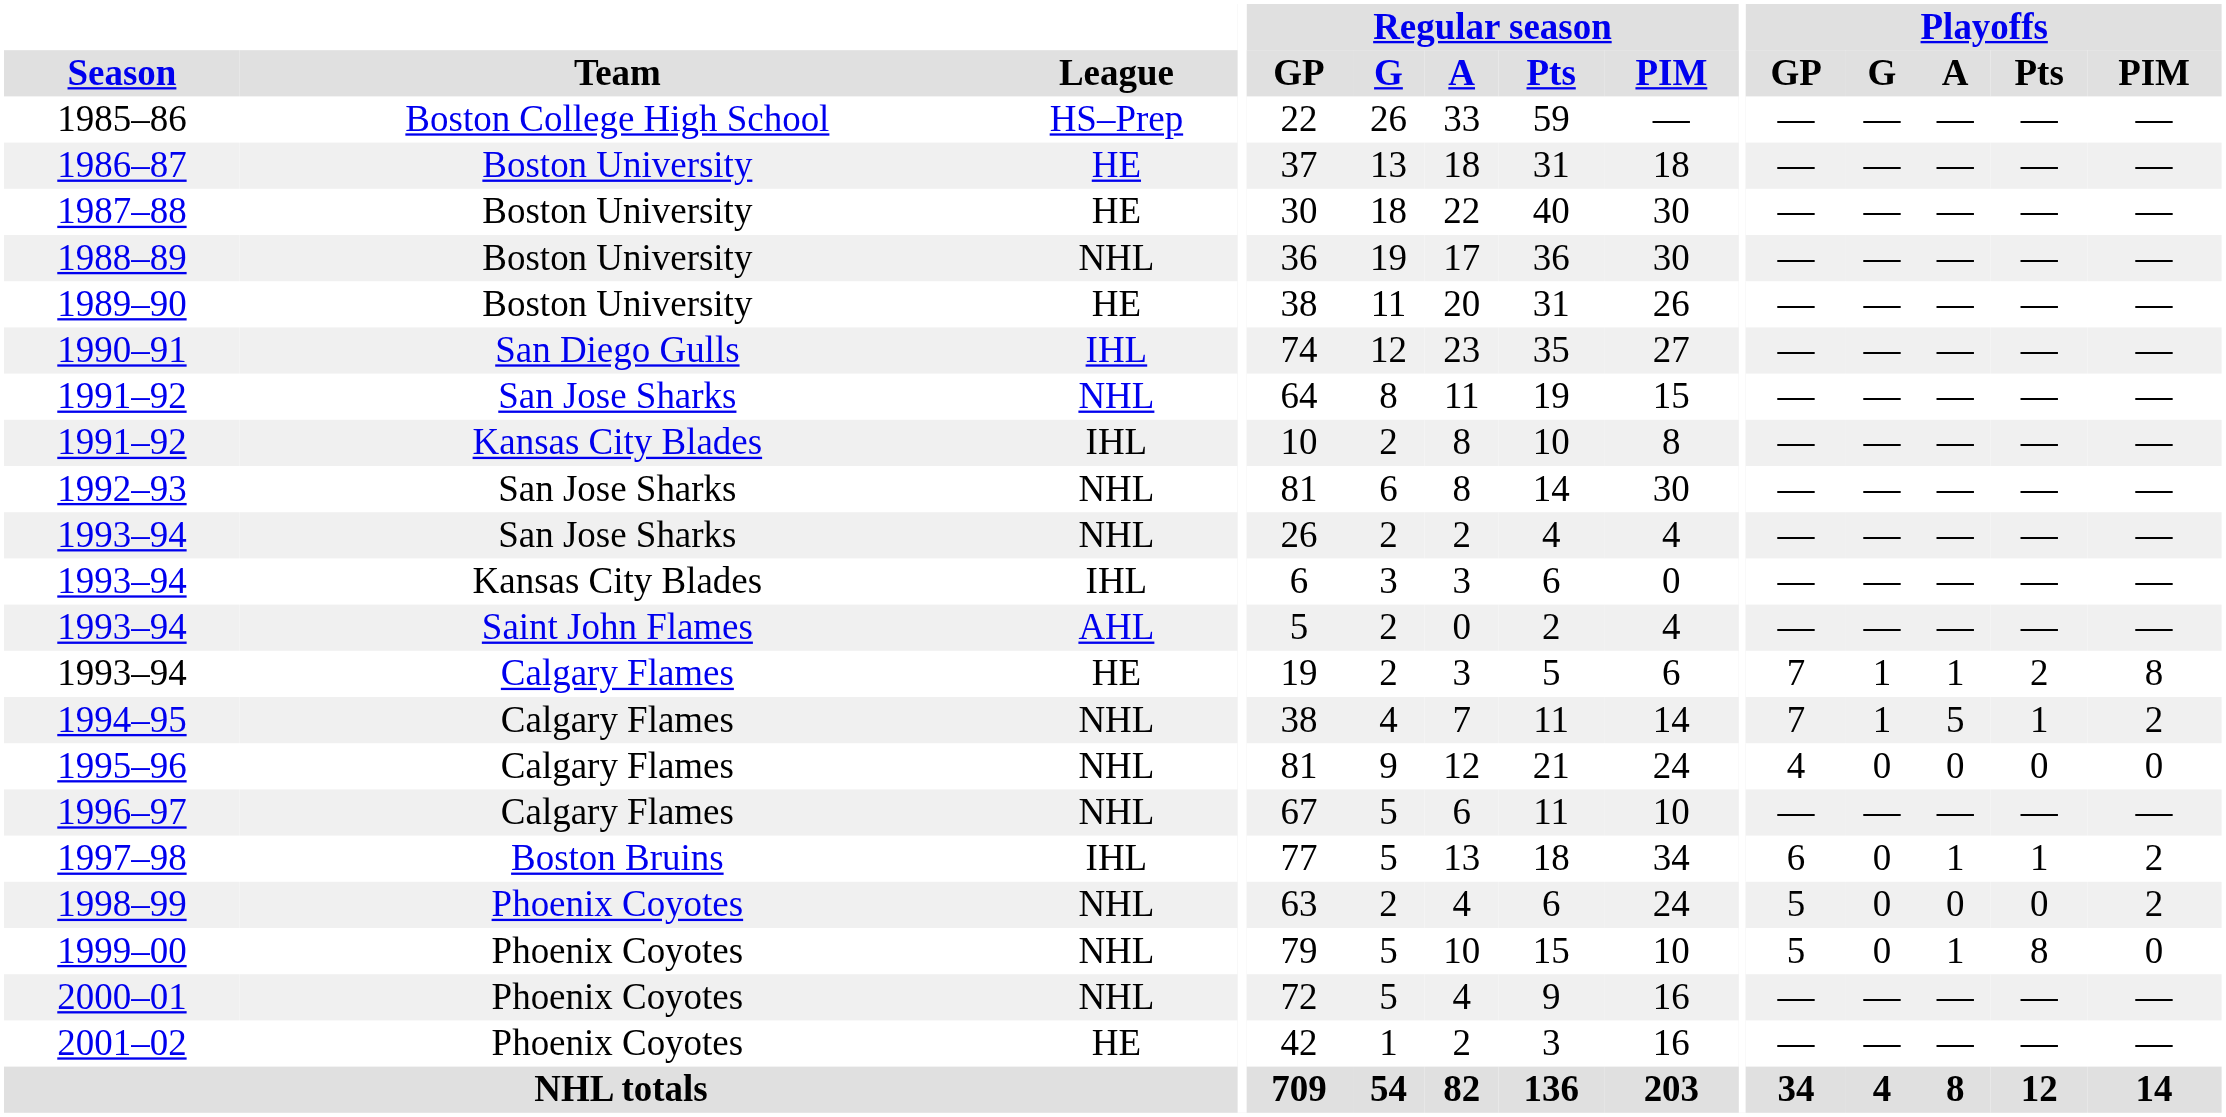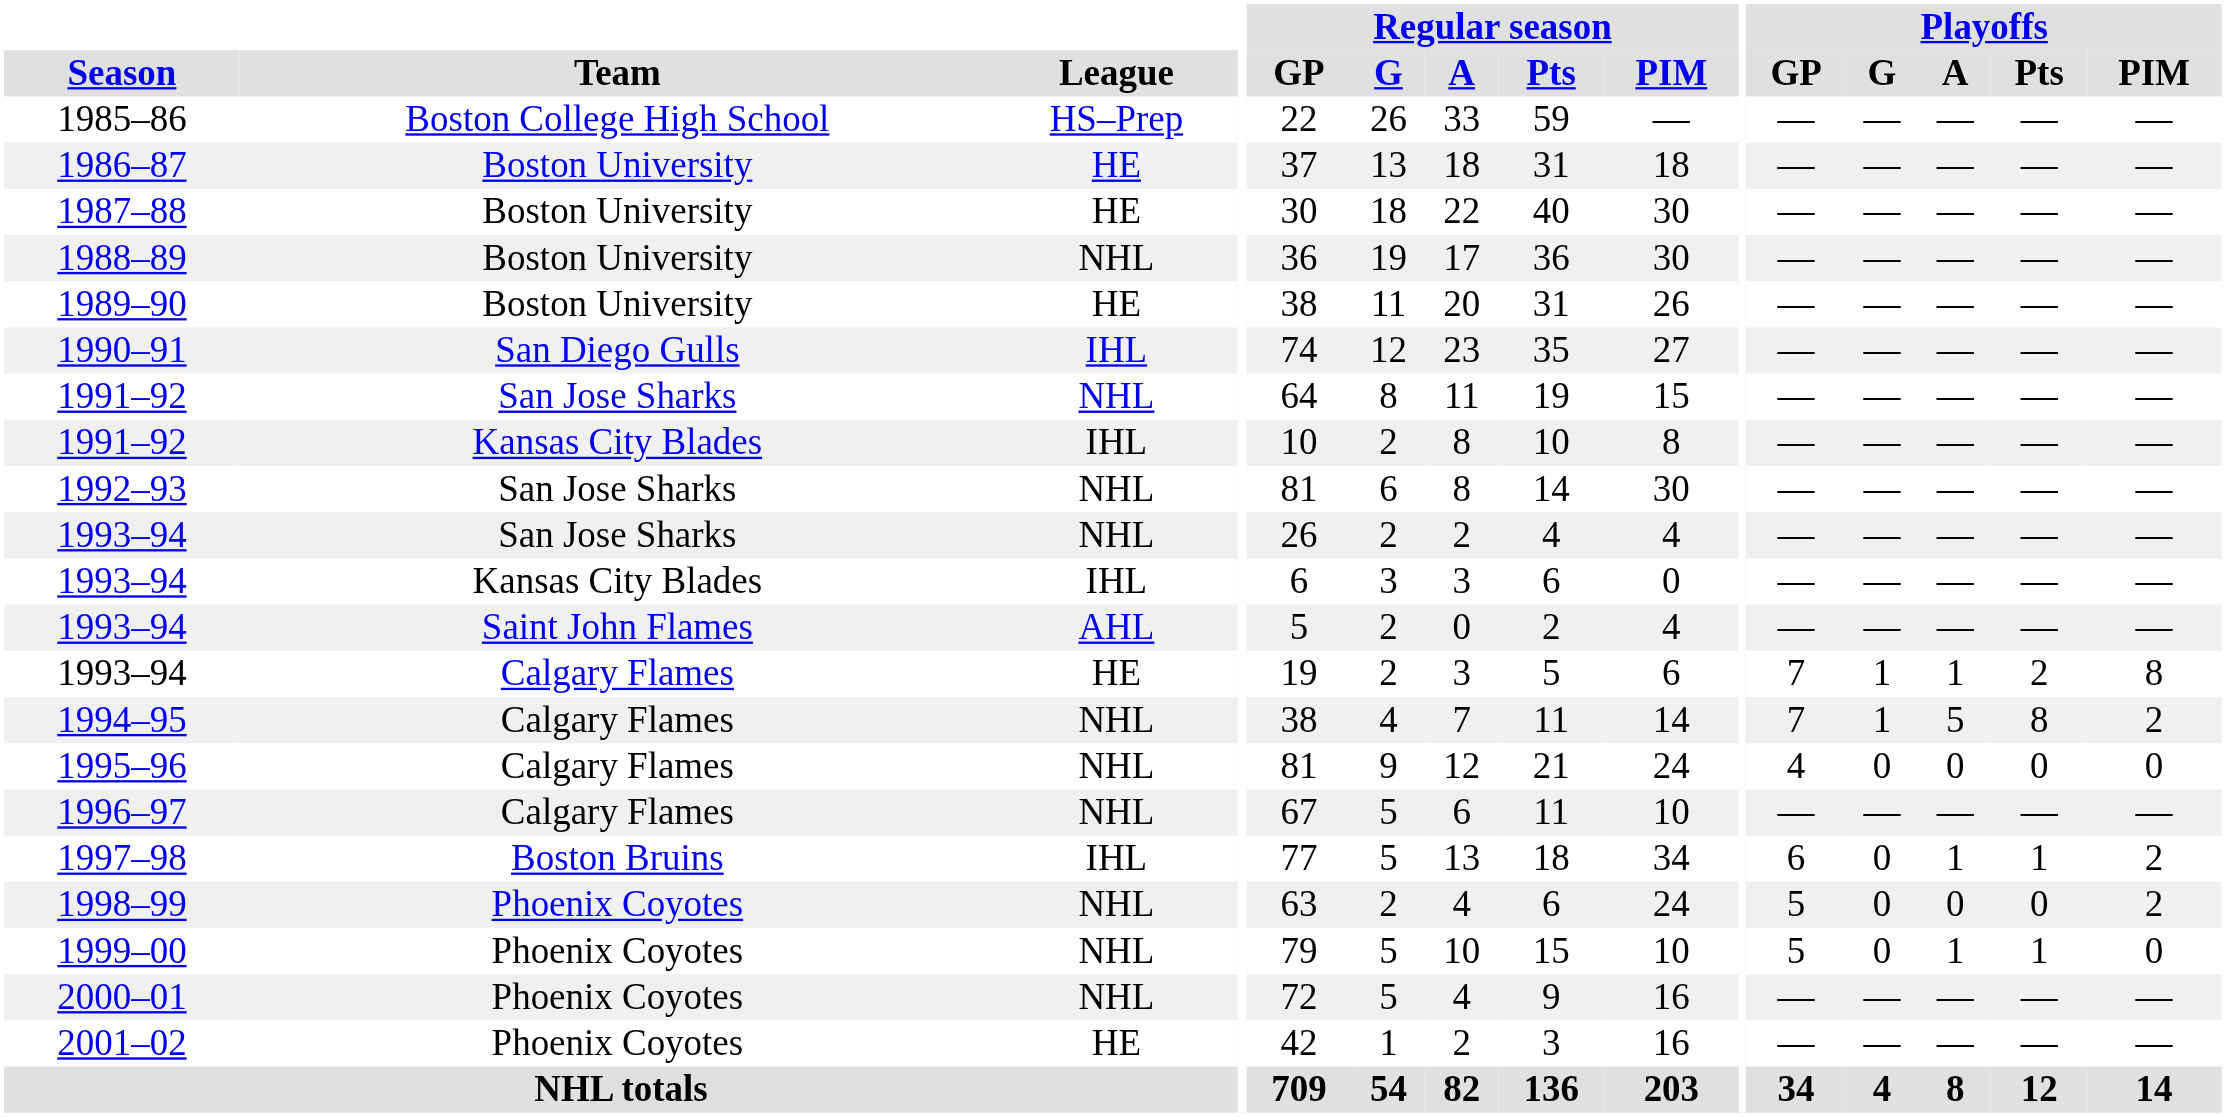 <table border="0" cellpadding="1" cellspacing="0" style="text-align:center; width:60em;">
 <tr bgcolor="#e0e0e0">
 <th colspan="3" bgcolor="#ffffff"></th>
 <th rowspan="100" bgcolor="#ffffff"></th>
 <th colspan="5"><a href='#'>Regular season</a></th>
 <th rowspan="100" bgcolor="#ffffff"></th>
 <th colspan="5"><a href='#'>Playoffs</a></th>
 </tr>
 <tr bgcolor="#e0e0e0">
 <th><a href='#'>Season</a></th>
 <th>Team</th>
 <th>League</th>
 <th>GP</th>
 <th><a href='#'>G</a></th>
 <th><a href='#'>A</a></th>
 <th><a href='#'>Pts</a></th>
 <th><a href='#'>PIM</a></th>
 <th>GP</th>
 <th>G</th>
 <th>A</th>
 <th>Pts</th>
 <th>PIM</th>
 </tr>
 <tr>
 <td>1985–86</td>
 <td><a href='#'>Boston College High School</a></td>
 <td><a href='#'>HS–Prep</a></td>
 <td>22</td>
 <td>26</td>
 <td>33</td>
 <td>59</td>
 <td>—</td>
 <td>—</td>
 <td>—</td>
 <td>—</td>
 <td>—</td>
 <td>—</td>
 </tr>
 <tr bgcolor="#f0f0f0">
 <td><a href='#'>1986–87</a></td>
 <td><a href='#'>Boston University</a></td>
 <td><a href='#'>HE</a></td>
 <td>37</td>
 <td>13</td>
 <td>18</td>
 <td>31</td>
 <td>18</td>
 <td>—</td>
 <td>—</td>
 <td>—</td>
 <td>—</td>
 <td>—</td>
 </tr>
 <tr>
 <td><a href='#'>1987–88</a></td>
 <td>Boston University</td>
 <td>HE</td>
 <td>30</td>
 <td>18</td>
 <td>22</td>
 <td>40</td>
 <td>30</td>
 <td>—</td>
 <td>—</td>
 <td>—</td>
 <td>—</td>
 <td>—</td>
 </tr>
 <tr bgcolor="#f0f0f0">
 <td><a href='#'>1988–89</a></td>
 <td>Boston University</td>
 <td>NHL</td>
 <td>36</td>
 <td>19</td>
 <td>17</td>
 <td>36</td>
 <td>30</td>
 <td>—</td>
 <td>—</td>
 <td>—</td>
 <td>—</td>
 <td>—</td>
 </tr>
 <tr>
 <td><a href='#'>1989–90</a></td>
 <td>Boston University</td>
 <td>HE</td>
 <td>38</td>
 <td>11</td>
 <td>20</td>
 <td>31</td>
 <td>26</td>
 <td>—</td>
 <td>—</td>
 <td>—</td>
 <td>—</td>
 <td>—</td>
 </tr>
 <tr bgcolor="#f0f0f0">
 <td><a href='#'>1990–91</a></td>
 <td><a href='#'>San Diego Gulls</a></td>
 <td><a href='#'>IHL</a></td>
 <td>74</td>
 <td>12</td>
 <td>23</td>
 <td>35</td>
 <td>27</td>
 <td>—</td>
 <td>—</td>
 <td>—</td>
 <td>—</td>
 <td>—</td>
 </tr>
 <tr>
 <td><a href='#'>1991–92</a></td>
 <td><a href='#'>San Jose Sharks</a></td>
 <td><a href='#'>NHL</a></td>
 <td>64</td>
 <td>8</td>
 <td>11</td>
 <td>19</td>
 <td>15</td>
 <td>—</td>
 <td>—</td>
 <td>—</td>
 <td>—</td>
 <td>—</td>
 </tr>
 <tr bgcolor="#f0f0f0">
 <td><a href='#'>1991–92</a></td>
 <td><a href='#'>Kansas City Blades</a></td>
 <td>IHL</td>
 <td>10</td>
 <td>2</td>
 <td>8</td>
 <td>10</td>
 <td>8</td>
 <td>—</td>
 <td>—</td>
 <td>—</td>
 <td>—</td>
 <td>—</td>
 </tr>
 <tr>
 <td><a href='#'>1992–93</a></td>
 <td>San Jose Sharks</td>
 <td>NHL</td>
 <td>81</td>
 <td>6</td>
 <td>8</td>
 <td>14</td>
 <td>30</td>
 <td>—</td>
 <td>—</td>
 <td>—</td>
 <td>—</td>
 <td>—</td>
 </tr>
 <tr bgcolor="#f0f0f0">
 <td><a href='#'>1993–94</a></td>
 <td>San Jose Sharks</td>
 <td>NHL</td>
 <td>26</td>
 <td>2</td>
 <td>2</td>
 <td>4</td>
 <td>4</td>
 <td>—</td>
 <td>—</td>
 <td>—</td>
 <td>—</td>
 <td>—</td>
 </tr>
 <tr>
 <td><a href='#'>1993–94</a></td>
 <td>Kansas City Blades</td>
 <td>IHL</td>
 <td>6</td>
 <td>3</td>
 <td>3</td>
 <td>6</td>
 <td>0</td>
 <td>—</td>
 <td>—</td>
 <td>—</td>
 <td>—</td>
 <td>—</td>
 </tr>
 <tr bgcolor="#f0f0f0">
 <td><a href='#'>1993–94</a></td>
 <td><a href='#'>Saint John Flames</a></td>
 <td><a href='#'>AHL</a></td>
 <td>5</td>
 <td>2</td>
 <td>0</td>
 <td>2</td>
 <td>4</td>
 <td>—</td>
 <td>—</td>
 <td>—</td>
 <td>—</td>
 <td>—</td>
 </tr>
 <tr>
 <td>1993–94</td>
 <td><a href='#'>Calgary Flames</a></td>
 <td>HE</td>
 <td>19</td>
 <td>2</td>
 <td>3</td>
 <td>5</td>
 <td>6</td>
 <td>7</td>
 <td>1</td>
 <td>1</td>
 <td>2</td>
 <td>8</td>
 </tr>
 <tr bgcolor="#f0f0f0">
 <td><a href='#'>1994–95</a></td>
 <td>Calgary Flames</td>
 <td>NHL</td>
 <td>38</td>
 <td>4</td>
 <td>7</td>
 <td>11</td>
 <td>14</td>
 <td>7</td>
 <td>1</td>
 <td>5</td>
-<td>1</td>
+<td>8</td>
 <td>2</td>
 </tr>
 <tr>
 <td><a href='#'>1995–96</a></td>
 <td>Calgary Flames</td>
 <td>NHL</td>
 <td>81</td>
 <td>9</td>
 <td>12</td>
 <td>21</td>
 <td>24</td>
 <td>4</td>
 <td>0</td>
 <td>0</td>
 <td>0</td>
 <td>0</td>
 </tr>
 <tr bgcolor="#f0f0f0">
 <td><a href='#'>1996–97</a></td>
 <td>Calgary Flames</td>
 <td>NHL</td>
 <td>67</td>
 <td>5</td>
 <td>6</td>
 <td>11</td>
 <td>10</td>
 <td>—</td>
 <td>—</td>
 <td>—</td>
 <td>—</td>
 <td>—</td>
 </tr>
 <tr>
 <td><a href='#'>1997–98</a></td>
 <td><a href='#'>Boston Bruins</a></td>
 <td>IHL</td>
 <td>77</td>
 <td>5</td>
 <td>13</td>
 <td>18</td>
 <td>34</td>
 <td>6</td>
 <td>0</td>
 <td>1</td>
 <td>1</td>
 <td>2</td>
 </tr>
 <tr bgcolor="#f0f0f0">
 <td><a href='#'>1998–99</a></td>
 <td><a href='#'>Phoenix Coyotes</a></td>
 <td>NHL</td>
 <td>63</td>
 <td>2</td>
 <td>4</td>
 <td>6</td>
 <td>24</td>
 <td>5</td>
 <td>0</td>
 <td>0</td>
 <td>0</td>
 <td>2</td>
 </tr>
 <tr>
 <td><a href='#'>1999–00</a></td>
 <td>Phoenix Coyotes</td>
 <td>NHL</td>
 <td>79</td>
 <td>5</td>
 <td>10</td>
 <td>15</td>
 <td>10</td>
 <td>5</td>
 <td>0</td>
 <td>1</td>
-<td>8</td>
+<td>1</td>
 <td>0</td>
 </tr>
 <tr bgcolor="#f0f0f0">
 <td><a href='#'>2000–01</a></td>
 <td>Phoenix Coyotes</td>
 <td>NHL</td>
 <td>72</td>
 <td>5</td>
 <td>4</td>
 <td>9</td>
 <td>16</td>
 <td>—</td>
 <td>—</td>
 <td>—</td>
 <td>—</td>
 <td>—</td>
 </tr>
 <tr>
 <td><a href='#'>2001–02</a></td>
 <td>Phoenix Coyotes</td>
 <td>HE</td>
 <td>42</td>
 <td>1</td>
 <td>2</td>
 <td>3</td>
 <td>16</td>
 <td>—</td>
 <td>—</td>
 <td>—</td>
 <td>—</td>
 <td>—</td>
 </tr>
 <tr bgcolor="#e0e0e0">
 <th colspan="3">NHL totals</th>
 <th>709</th>
 <th>54</th>
 <th>82</th>
 <th>136</th>
 <th>203</th>
 <th>34</th>
 <th>4</th>
 <th>8</th>
 <th>12</th>
 <th>14</th>
 </tr>
 </table>
